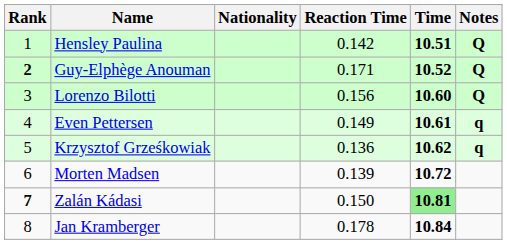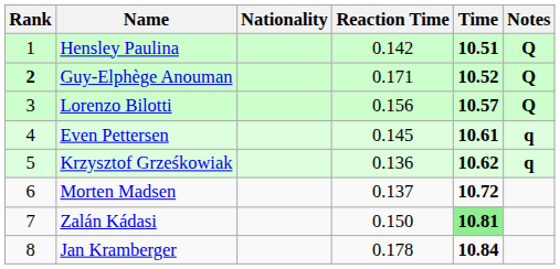 <table class="wikitable sortable" style="text-align:center">
 <tr>
 <th>Rank</th>
 <th>Name</th>
 <th>Nationality</th>
 <th>Reaction Time</th>
 <th>Time</th>
 <th>Notes</th>
 </tr>
 <tr bgcolor=ccffcc>
 <td>1</td>
 <td align=left><a href='#'>Hensley Paulina</a></td>
 <td align=left></td>
 <td>0.142</td>
 <td><strong>10.51</strong></td>
 <td><strong>Q</strong></td>
 </tr>
 <tr bgcolor=ccffcc>
 <td><strong>2</strong></td>
 <td align=left><a href='#'>Guy-Elphège Anouman</a></td>
 <td align=left></td>
 <td>0.171</td>
 <td><strong>10.52</strong></td>
 <td><strong>Q</strong></td>
 </tr>
 <tr bgcolor=ccffcc>
 <td>3</td>
 <td align=left><a href='#'>Lorenzo Bilotti</a></td>
 <td align=left></td>
 <td>0.156</td>
-<td><strong>10.60</strong></td>
+<td><strong>10.57</strong></td>
 <td><strong>Q</strong></td>
 </tr>
 <tr bgcolor=ddffdd>
 <td>4</td>
 <td align=left><a href='#'>Even Pettersen</a></td>
 <td align=left></td>
-<td>0.149</td>
+<td>0.145</td>
 <td><strong>10.61</strong></td>
 <td><strong>q</strong></td>
 </tr>
 <tr bgcolor=ddffdd>
 <td>5</td>
 <td align=left><a href='#'>Krzysztof Grześkowiak</a></td>
 <td align=left></td>
 <td>0.136</td>
 <td><strong>10.62</strong></td>
 <td><strong>q</strong></td>
 </tr>
 <tr>
 <td>6</td>
 <td align=left><a href='#'>Morten Madsen</a></td>
 <td align=left></td>
-<td>0.139</td>
+<td>0.137</td>
 <td><strong>10.72</strong></td>
 <td></td>
 </tr>
 <tr>
-<td><strong>7</strong></td>
+<td>7</td>
 <td align=left><a href='#'>Zalán Kádasi</a></td>
 <td align=left></td>
 <td>0.150</td>
 <td style="background: lightgreen;"><strong>10.81</strong></td>
 <td></td>
 </tr>
 <tr>
 <td>8</td>
 <td align=left><a href='#'>Jan Kramberger</a></td>
 <td align=left></td>
 <td>0.178</td>
 <td><strong>10.84</strong></td>
 <td></td>
 </tr>
 </table>
